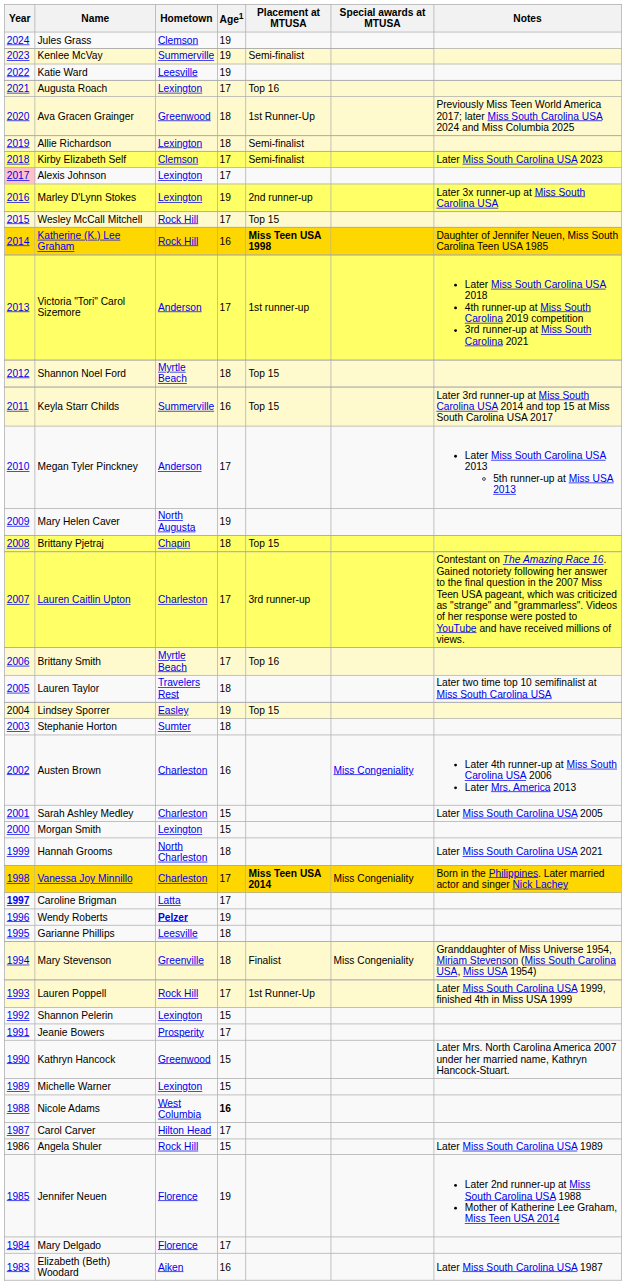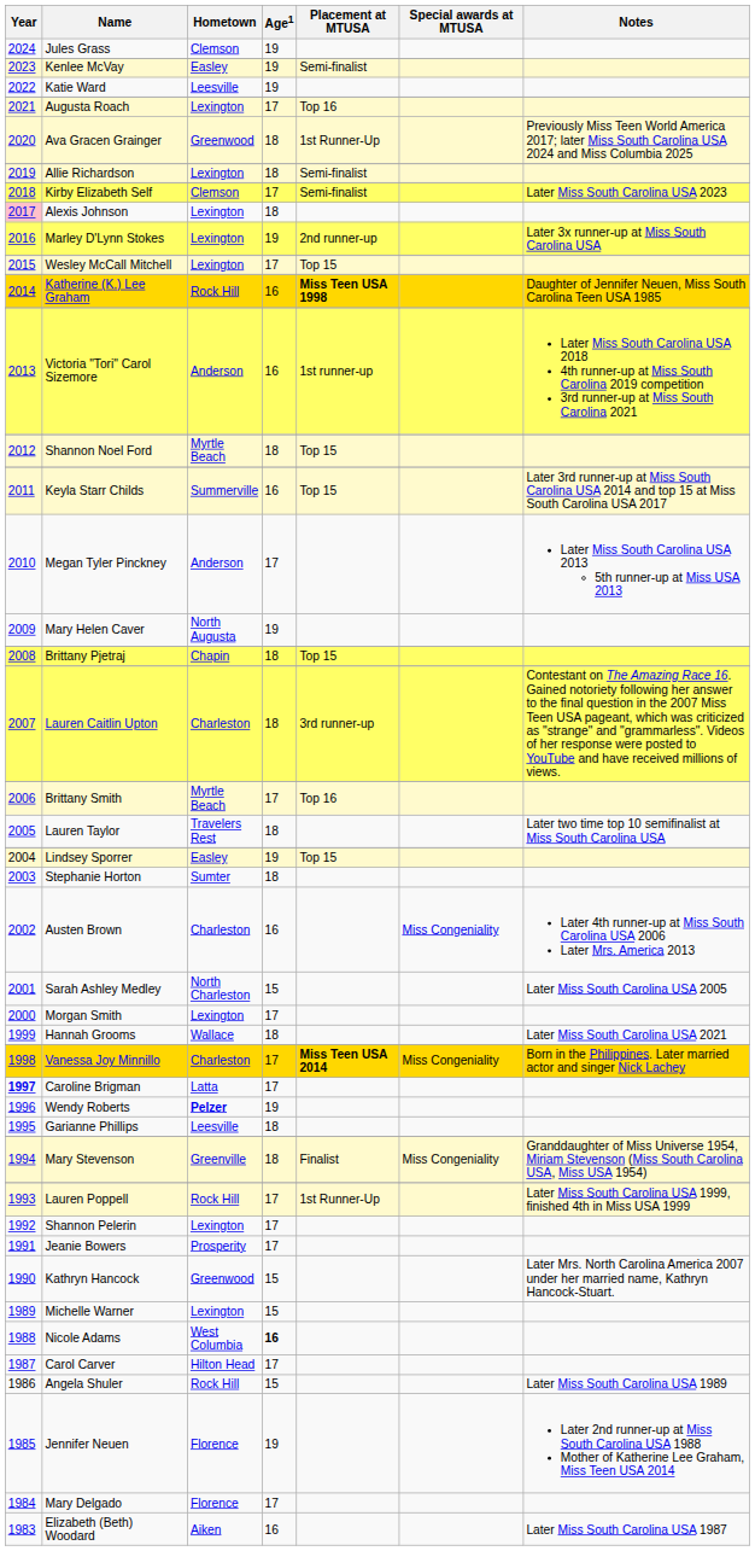 <table class="wikitable sortable" style="font-size:90%;">
 <tr bgcolor="#efefef">
 <th width=5%>Year</th>
 <th width=20%>Name</th>
 <th width=10%>Hometown</th>
 <th width=3%>Age<sup>1</sup></th>
 <th width=14%>Placement at MTUSA</th>
 <th width=17%>Special awards at MTUSA</th>
 <th width=31%>Notes</th>
 </tr>
 <tr>
 <td><a href='#'>2024</a></td>
 <td>Jules Grass</td>
 <td><a href='#'>Clemson</a></td>
 <td>19</td>
 <td></td>
 <td></td>
 </tr>
 <tr>
 </tr>
 <tr style="background-color:#FFFACD;">
 <td><a href='#'>2023</a></td>
 <td>Kenlee McVay</td>
-<td><a href='#'>Summerville</a></td>
+<td><a href='#'>Easley</a></td>
 <td>19</td>
 <td>Semi-finalist</td>
 <td></td>
 <td></td>
 </tr>
 <tr>
 <td><a href='#'>2022</a></td>
 <td>Katie Ward</td>
 <td><a href='#'>Leesville</a></td>
 <td>19</td>
 <td></td>
 <td></td>
 <td></td>
 </tr>
 <tr>
 </tr>
 <tr style="background-color:#FFFACD;">
 <td><a href='#'>2021</a></td>
 <td>Augusta Roach</td>
 <td><a href='#'>Lexington</a></td>
 <td>17</td>
 <td>Top 16</td>
 <td></td>
 <td></td>
 </tr>
 <tr style="background-color:#FFFACD;">
 <td><a href='#'>2020</a></td>
 <td>Ava Gracen Grainger</td>
 <td><a href='#'>Greenwood</a></td>
 <td>18</td>
 <td>1st Runner-Up</td>
 <td></td>
 <td>Previously Miss Teen World America 2017; later <a href='#'>Miss South Carolina USA</a> 2024 and Miss Columbia 2025</td>
 </tr>
 <tr>
 </tr>
 <tr style="background-color:#FFFACD;">
 <td><a href='#'>2019</a></td>
 <td>Allie Richardson</td>
 <td><a href='#'>Lexington</a></td>
 <td>18</td>
 <td>Semi-finalist</td>
 <td></td>
 <td></td>
 </tr>
 <tr>
 </tr>
 <tr style="background-color:#FFFF66;">
 <td><a href='#'>2018</a></td>
 <td>Kirby Elizabeth Self</td>
 <td><a href='#'>Clemson</a></td>
 <td>17</td>
 <td>Semi-finalist</td>
 <td></td>
 <td>Later <a href='#'>Miss South Carolina USA</a> 2023</td>
 </tr>
 <tr>
 <td style="background: pink;"><a href='#'>2017</a></td>
 <td>Alexis Johnson</td>
 <td><a href='#'>Lexington</a></td>
-<td>17</td>
+<td>18</td>
 <td></td>
 <td></td>
 <td></td>
 </tr>
 <tr style="background-color:#FFFF66;">
 <td><a href='#'>2016</a></td>
 <td>Marley D'Lynn Stokes</td>
 <td><a href='#'>Lexington</a></td>
 <td>19</td>
 <td>2nd runner-up</td>
 <td></td>
 <td>Later 3x runner-up at <a href='#'>Miss South Carolina USA</a></td>
 </tr>
 <tr>
 </tr>
 <tr style="background-color:#FFFACD;">
 <td><a href='#'>2015</a></td>
 <td>Wesley McCall Mitchell</td>
-<td><a href='#'>Rock Hill</a></td>
+<td><a href='#'>Lexington</a></td>
 <td>17</td>
 <td>Top 15</td>
 <td></td>
 <td></td>
 </tr>
 <tr>
 </tr>
 <tr style="background-color:GOLD;">
 <td><a href='#'>2014</a></td>
 <td><a href='#'>Katherine (K.) Lee Graham</a></td>
 <td><a href='#'>Rock Hill</a></td>
 <td>16</td>
 <td><strong>Miss Teen USA 1998</strong></td>
 <td></td>
 <td>Daughter of Jennifer Neuen, Miss South Carolina Teen USA 1985</td>
 </tr>
 <tr>
 </tr>
 <tr style="background-color:#FFFF66;">
 <td><a href='#'>2013</a></td>
 <td>Victoria "Tori" Carol Sizemore</td>
 <td><a href='#'>Anderson</a></td>
-<td>17</td>
+<td>16</td>
 <td>1st runner-up</td>
 <td></td>
 <td><br><ul><li>Later <a href='#'>Miss South Carolina USA</a> 2018</li><li>4th runner-up at <a href='#'>Miss South Carolina</a> 2019 competition</li><li>3rd runner-up at <a href='#'>Miss South Carolina</a> 2021</li></ul></td>
 </tr>
 <tr>
 </tr>
 <tr style="background-color:#FFFACD;">
 <td><a href='#'>2012</a></td>
 <td>Shannon Noel Ford</td>
 <td><a href='#'>Myrtle Beach</a></td>
 <td>18</td>
 <td>Top 15</td>
 <td></td>
 <td></td>
 </tr>
 <tr>
 </tr>
 <tr style="background-color:#FFFACD;">
 <td><a href='#'>2011</a></td>
 <td>Keyla Starr Childs</td>
 <td><a href='#'>Summerville</a></td>
 <td>16</td>
 <td>Top 15</td>
 <td></td>
 <td>Later 3rd runner-up at <a href='#'>Miss South Carolina USA</a> 2014 and top 15 at Miss South Carolina USA 2017</td>
 </tr>
 <tr>
 <td><a href='#'>2010</a></td>
 <td>Megan Tyler Pinckney</td>
 <td><a href='#'>Anderson</a></td>
 <td>17</td>
 <td></td>
 <td></td>
 <td><br><ul><li>Later <a href='#'>Miss South Carolina USA</a> 2013<ul><li>5th runner-up at <a href='#'>Miss USA 2013</a></li></ul></li></ul></td>
 </tr>
 <tr>
 <td><a href='#'>2009</a></td>
 <td>Mary Helen Caver</td>
 <td><a href='#'>North Augusta</a></td>
 <td>19</td>
 <td></td>
 <td></td>
 <td></td>
 </tr>
 <tr>
 </tr>
 <tr style="background-color:#FFFF66;">
 <td><a href='#'>2008</a></td>
 <td>Brittany Pjetraj</td>
 <td><a href='#'>Chapin</a></td>
 <td>18</td>
 <td>Top 15</td>
 <td></td>
 <td></td>
 </tr>
 <tr>
 </tr>
 <tr style="background-color:#FFFF66;">
 <td><a href='#'>2007</a></td>
 <td><a href='#'>Lauren Caitlin Upton</a></td>
 <td><a href='#'>Charleston</a></td>
-<td>17</td>
+<td>18</td>
 <td>3rd runner-up</td>
 <td></td>
 <td>Contestant on <em><a href='#'>The Amazing Race 16</a></em>.  Gained notoriety following her answer to the final question in the 2007 Miss Teen USA pageant, which was criticized as "strange" and "grammarless".  Videos of her response were posted to <a href='#'>YouTube</a> and have received millions of views.</td>
 </tr>
 <tr>
 </tr>
 <tr style="background-color:#FFFACD;">
 <td><a href='#'>2006</a></td>
 <td>Brittany Smith</td>
 <td><a href='#'>Myrtle Beach</a></td>
 <td>17</td>
 <td>Top 16</td>
 <td></td>
 <td></td>
 </tr>
 <tr>
 <td><a href='#'>2005</a></td>
 <td>Lauren Taylor</td>
 <td><a href='#'>Travelers Rest</a></td>
 <td>18</td>
 <td></td>
 <td></td>
 <td>Later two time top 10 semifinalist at <a href='#'>Miss South Carolina USA</a></td>
 </tr>
 <tr>
 </tr>
 <tr style="background-color:#FFFACD;">
 <td>2004</td>
 <td>Lindsey Sporrer</td>
 <td><a href='#'>Easley</a></td>
 <td>19</td>
 <td>Top 15</td>
 <td></td>
 <td></td>
 </tr>
 <tr>
 <td><a href='#'>2003</a></td>
 <td>Stephanie Horton</td>
 <td><a href='#'>Sumter</a></td>
 <td>18</td>
 <td></td>
 <td></td>
 <td></td>
 </tr>
 <tr>
 <td><a href='#'>2002</a></td>
 <td>Austen Brown</td>
 <td><a href='#'>Charleston</a></td>
 <td>16</td>
 <td></td>
 <td><a href='#'>Miss Congeniality</a></td>
 <td><br><ul><li>Later 4th runner-up at <a href='#'>Miss South Carolina USA</a> 2006</li><li>Later <a href='#'>Mrs. America</a> 2013</li></ul></td>
 </tr>
 <tr>
 <td><a href='#'>2001</a></td>
 <td>Sarah Ashley Medley</td>
-<td><a href='#'>Charleston</a></td>
+<td><a href='#'>North Charleston</a></td>
 <td>15</td>
 <td></td>
 <td></td>
 <td>Later <a href='#'>Miss South Carolina USA</a> 2005</td>
 </tr>
 <tr>
 <td><a href='#'>2000</a></td>
 <td>Morgan Smith</td>
 <td><a href='#'>Lexington</a></td>
-<td>15</td>
+<td>17</td>
 <td></td>
 <td></td>
 <td></td>
 </tr>
 <tr>
 <td><a href='#'>1999</a></td>
 <td>Hannah Grooms</td>
-<td><a href='#'>North Charleston</a></td>
+<td><a href='#'>Wallace</a></td>
 <td>18</td>
 <td></td>
 <td></td>
 <td>Later <a href='#'>Miss South Carolina USA</a> 2021</td>
 </tr>
 <tr>
 </tr>
 <tr style="background-color:GOLD;">
 <td><a href='#'>1998</a></td>
 <td><a href='#'>Vanessa Joy Minnillo</a></td>
 <td><a href='#'>Charleston</a></td>
 <td>17</td>
 <td><strong>Miss Teen USA 2014</strong></td>
 <td>Miss Congeniality</td>
 <td>Born in the <a href='#'>Philippines</a>. Later married actor and singer <a href='#'>Nick Lachey</a></td>
 </tr>
 <tr>
 <td><strong><a href='#'>1997</a></strong></td>
 <td>Caroline Brigman</td>
 <td><a href='#'>Latta</a></td>
 <td>17</td>
 <td></td>
 <td></td>
 <td></td>
 </tr>
 <tr>
 <td><a href='#'>1996</a></td>
 <td>Wendy Roberts</td>
 <td><strong><a href='#'>Pelzer</a></strong></td>
 <td>19</td>
 <td></td>
 <td></td>
 <td></td>
 </tr>
 <tr>
 <td><a href='#'>1995</a></td>
 <td>Garianne Phillips</td>
 <td><a href='#'>Leesville</a></td>
 <td>18</td>
 <td></td>
 <td></td>
 <td></td>
 </tr>
 <tr>
 </tr>
 <tr style="background-color:#FFFACD;">
 <td><a href='#'>1994</a></td>
 <td>Mary Stevenson</td>
 <td><a href='#'>Greenville</a></td>
 <td>18</td>
 <td>Finalist</td>
 <td>Miss Congeniality</td>
 <td>Granddaughter of Miss Universe 1954, <a href='#'>Miriam Stevenson</a> (<a href='#'>Miss South Carolina USA</a>, <a href='#'>Miss USA</a> 1954)</td>
 </tr>
 <tr>
 </tr>
 <tr style="background-color:#FFFACD;">
 <td><a href='#'>1993</a></td>
 <td>Lauren Poppell</td>
 <td><a href='#'>Rock Hill</a></td>
 <td>17</td>
 <td>1st Runner-Up</td>
 <td></td>
 <td>Later <a href='#'>Miss South Carolina USA</a> 1999, finished 4th in Miss USA 1999</td>
 </tr>
 <tr>
 <td><a href='#'>1992</a></td>
 <td>Shannon Pelerin</td>
 <td><a href='#'>Lexington</a></td>
-<td>15</td>
+<td>17</td>
 <td></td>
 <td></td>
 <td></td>
 </tr>
 <tr>
 <td><a href='#'>1991</a></td>
 <td>Jeanie Bowers</td>
 <td><a href='#'>Prosperity</a></td>
 <td>17</td>
 <td></td>
 <td></td>
 <td></td>
 </tr>
 <tr>
 <td><a href='#'>1990</a></td>
 <td>Kathryn Hancock</td>
 <td><a href='#'>Greenwood</a></td>
 <td>15</td>
 <td></td>
 <td></td>
 <td>Later Mrs. North Carolina America 2007 under her married name, Kathryn Hancock-Stuart.</td>
 </tr>
 <tr>
 <td><a href='#'>1989</a></td>
 <td>Michelle Warner</td>
 <td><a href='#'>Lexington</a></td>
 <td>15</td>
 <td></td>
 <td></td>
 <td></td>
 </tr>
 <tr>
 <td><a href='#'>1988</a></td>
 <td>Nicole Adams</td>
 <td><a href='#'>West Columbia</a></td>
 <td><strong>16</strong></td>
 <td></td>
 <td></td>
 <td></td>
 </tr>
 <tr>
 <td><a href='#'>1987</a></td>
 <td>Carol Carver</td>
 <td><a href='#'>Hilton Head</a></td>
 <td>17</td>
 <td></td>
 <td></td>
 <td></td>
 </tr>
 <tr>
 <td>1986</td>
 <td>Angela Shuler</td>
 <td><a href='#'>Rock Hill</a></td>
 <td>15</td>
 <td></td>
 <td></td>
 <td>Later <a href='#'>Miss South Carolina USA</a> 1989</td>
 </tr>
 <tr>
 <td><a href='#'>1985</a></td>
 <td>Jennifer Neuen</td>
 <td><a href='#'>Florence</a></td>
 <td>19</td>
 <td></td>
 <td></td>
 <td><br><ul><li>Later 2nd runner-up at <a href='#'>Miss South Carolina USA</a> 1988</li><li>Mother of Katherine Lee Graham, <a href='#'>Miss Teen USA 2014</a></li></ul></td>
 </tr>
 <tr>
 <td><a href='#'>1984</a></td>
 <td>Mary Delgado</td>
 <td><a href='#'>Florence</a></td>
 <td>17</td>
 <td></td>
 <td></td>
 <td></td>
 </tr>
 <tr>
 <td><a href='#'>1983</a></td>
 <td>Elizabeth (Beth) Woodard</td>
 <td><a href='#'>Aiken</a></td>
 <td>16</td>
 <td></td>
 <td></td>
 <td>Later <a href='#'>Miss South Carolina USA</a> 1987</td>
 </tr>
 </table>
